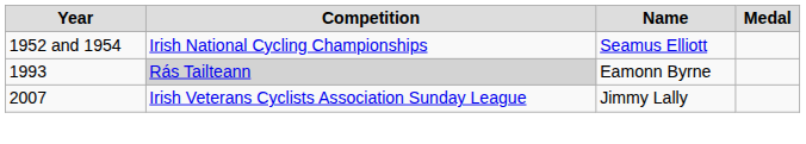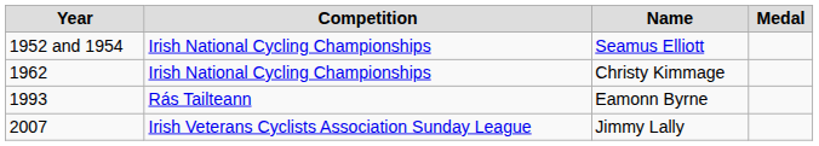 <table class="wikitable" style="width: 60%; text-align:left;">
 <tr>
 <td style="background:#DDDDDD; font-weight:bold; text-align:center;">Year</td>
 <td style="background:#DDDDDD; font-weight:bold; text-align:center;">Competition</td>
 <td style="background:#DDDDDD; font-weight:bold; text-align:center;">Name</td>
 <td style="background:#DDDDDD; font-weight:bold; text-align:center;">Medal</td>
 </tr>
 <tr>
 <td>1952 and 1954</td>
 <td><a href='#'>Irish National Cycling Championships</a></td>
 <td><a href='#'>Seamus Elliott</a></td>
 <td></td>
 </tr>
 <tr>
+<td>1962</td>
+<td><a href='#'>Irish National Cycling Championships</a></td>
+<td>Christy Kimmage</td>
+<td></td>
+</tr>
+<tr>
 <td>1993</td>
-<td style="background: lightgrey;"><a href='#'>Rás Tailteann</a></td>
+<td><a href='#'>Rás Tailteann</a></td>
 <td>Eamonn Byrne</td>
 <td></td>
 </tr>
 <tr>
 <td>2007</td>
 <td><a href='#'>Irish Veterans Cyclists Association Sunday League</a></td>
 <td>Jimmy Lally</td>
 <td></td>
 </tr>
 </table>
